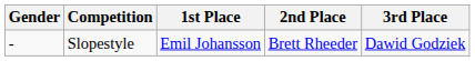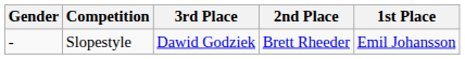 <table class="wikitable">
 <tr>
 <th>Gender</th>
 <th>Competition</th>
+<th>3rd Place</th>
+<th>2nd Place</th>
 <th>1st Place</th>
-<th>2nd Place</th>
-<th>3rd Place</th>
 </tr>
 <tr>
 <td>-</td>
 <td>Slopestyle</td>
+<td><a href='#'>Dawid Godziek</a></td>
+<td><a href='#'>Brett Rheeder</a></td>
 <td><a href='#'>Emil Johansson</a></td>
-<td><a href='#'>Brett Rheeder</a></td>
-<td><a href='#'>Dawid Godziek</a></td>
 </tr>
 </table>
